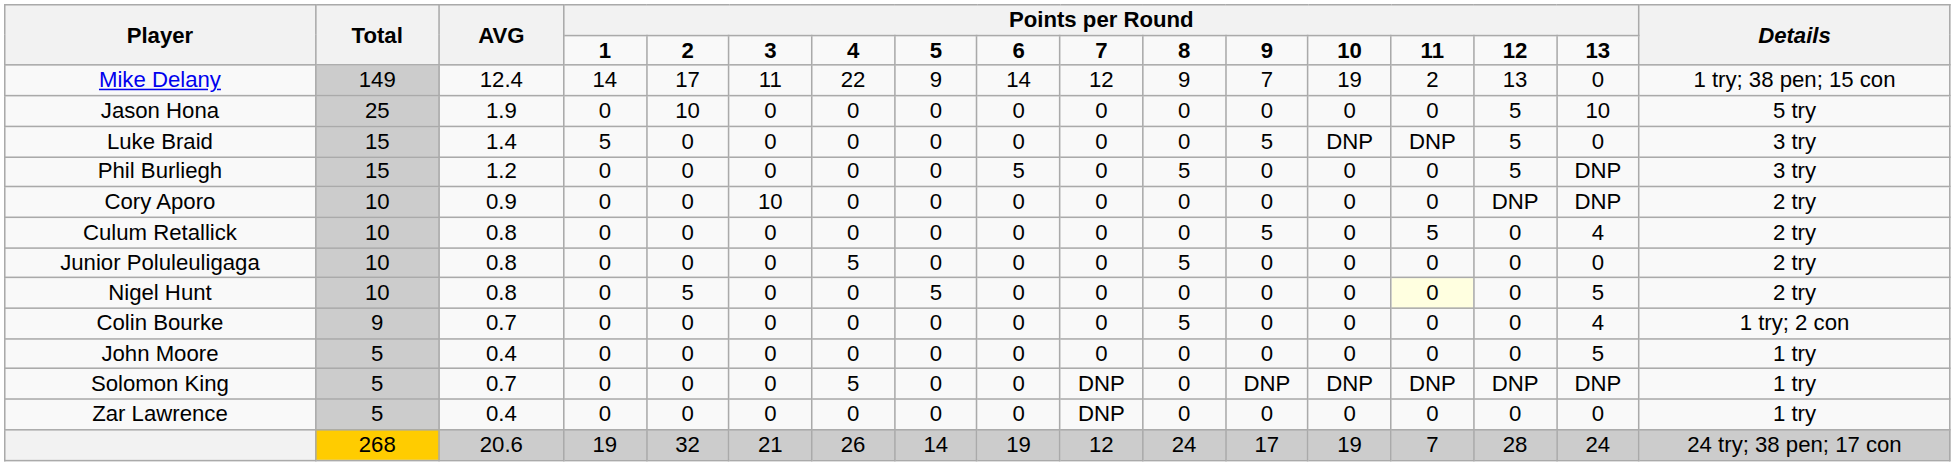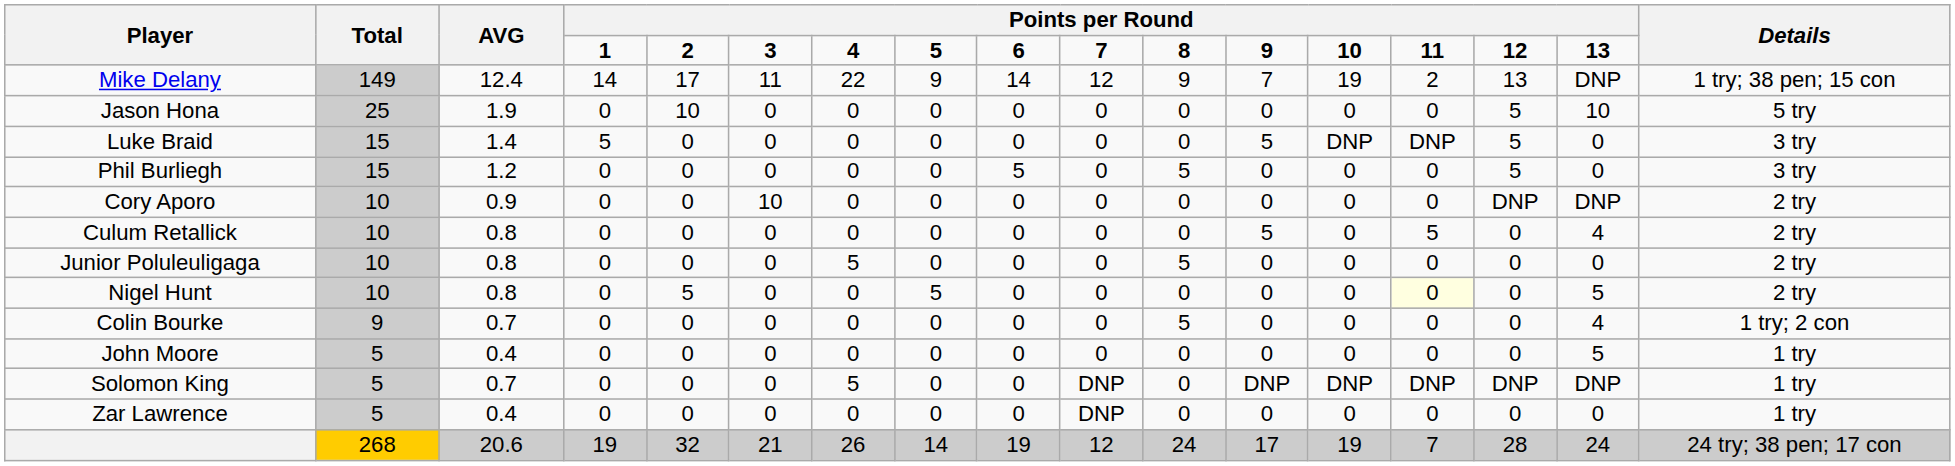 <table class="wikitable" style="text-align:center; line-height: 90%; font-size:90%;" width=100%>
 <tr>
 <th rowspan=2 width=15%>Player</th>
 <th rowspan=2 width=6%>Total</th>
 <th rowspan=2 width=6%>AVG</th>
 <th colspan=13>Points per Round</th>
 <th rowspan=2 width=15%><em>Details</em></th>
 </tr>
 <tr>
 <td width=4%><strong>1</strong></td>
 <td width=4%><strong>2</strong></td>
 <td width=4%><strong>3</strong></td>
 <td width=4%><strong>4</strong></td>
 <td width=4%><strong>5</strong></td>
 <td width=4%><strong>6</strong></td>
 <td width=4%><strong>7</strong></td>
 <td width=4%><strong>8</strong></td>
 <td width=4%><strong>9</strong></td>
 <td width=4%><strong>10</strong></td>
 <td width=4%><strong>11</strong></td>
 <td width=4%><strong>12</strong></td>
 <td width=4%><strong>13</strong></td>
 </tr>
 <tr>
 <td><a href='#'>Mike Delany</a></td>
 <td bgcolor=#cccccc>149</td>
 <td>12.4</td>
 <td>14</td>
 <td>17</td>
 <td>11</td>
 <td>22</td>
 <td>9</td>
 <td>14</td>
 <td>12</td>
 <td>9</td>
 <td>7</td>
 <td>19</td>
 <td>2</td>
 <td>13</td>
-<td>0</td>
+<td>DNP</td>
 <td>1 try; 38 pen; 15 con</td>
 </tr>
 <tr>
 <td>Jason Hona</td>
 <td bgcolor=#cccccc>25</td>
 <td>1.9</td>
 <td>0</td>
 <td>10</td>
 <td>0</td>
 <td>0</td>
 <td>0</td>
 <td>0</td>
 <td>0</td>
 <td>0</td>
 <td>0</td>
 <td>0</td>
 <td>0</td>
 <td>5</td>
 <td>10</td>
 <td>5 try</td>
 </tr>
 <tr>
 <td>Luke Braid</td>
 <td bgcolor=#cccccc>15</td>
 <td>1.4</td>
 <td>5</td>
 <td>0</td>
 <td>0</td>
 <td>0</td>
 <td>0</td>
 <td>0</td>
 <td>0</td>
 <td>0</td>
 <td>5</td>
 <td>DNP</td>
 <td>DNP</td>
 <td>5</td>
 <td>0</td>
 <td>3 try</td>
 </tr>
 <tr>
 <td>Phil Burliegh</td>
 <td bgcolor=#cccccc>15</td>
 <td>1.2</td>
 <td>0</td>
 <td>0</td>
 <td>0</td>
 <td>0</td>
 <td>0</td>
 <td>5</td>
 <td>0</td>
 <td>5</td>
 <td>0</td>
 <td>0</td>
 <td>0</td>
 <td>5</td>
-<td>DNP</td>
+<td>0</td>
 <td>3 try</td>
 </tr>
 <tr>
 <td>Cory Aporo</td>
 <td bgcolor=#cccccc>10</td>
 <td>0.9</td>
 <td>0</td>
 <td>0</td>
 <td>10</td>
 <td>0</td>
 <td>0</td>
 <td>0</td>
 <td>0</td>
 <td>0</td>
 <td>0</td>
 <td>0</td>
 <td>0</td>
 <td>DNP</td>
 <td>DNP</td>
 <td>2 try</td>
 </tr>
 <tr>
 <td>Culum Retallick</td>
 <td bgcolor=#cccccc>10</td>
 <td>0.8</td>
 <td>0</td>
 <td>0</td>
 <td>0</td>
 <td>0</td>
 <td>0</td>
 <td>0</td>
 <td>0</td>
 <td>0</td>
 <td>5</td>
 <td>0</td>
 <td>5</td>
 <td>0</td>
 <td>4</td>
 <td>2 try</td>
 </tr>
 <tr>
 <td>Junior Poluleuligaga</td>
 <td bgcolor=#cccccc>10</td>
 <td>0.8</td>
 <td>0</td>
 <td>0</td>
 <td>0</td>
 <td>5</td>
 <td>0</td>
 <td>0</td>
 <td>0</td>
 <td>5</td>
 <td>0</td>
 <td>0</td>
 <td>0</td>
 <td>0</td>
 <td>0</td>
 <td>2 try</td>
 </tr>
 <tr>
 <td>Nigel Hunt</td>
 <td bgcolor=#cccccc>10</td>
 <td>0.8</td>
 <td>0</td>
 <td>5</td>
 <td>0</td>
 <td>0</td>
 <td>5</td>
 <td>0</td>
 <td>0</td>
 <td>0</td>
 <td>0</td>
 <td>0</td>
 <td style="background: lightyellow;">0</td>
 <td>0</td>
 <td>5</td>
 <td>2 try</td>
 </tr>
 <tr>
 <td>Colin Bourke</td>
 <td bgcolor=#cccccc>9</td>
 <td>0.7</td>
 <td>0</td>
 <td>0</td>
 <td>0</td>
 <td>0</td>
 <td>0</td>
 <td>0</td>
 <td>0</td>
 <td>5</td>
 <td>0</td>
 <td>0</td>
 <td>0</td>
 <td>0</td>
 <td>4</td>
 <td>1 try; 2 con</td>
 </tr>
 <tr>
 <td>John Moore</td>
 <td bgcolor=#cccccc>5</td>
 <td>0.4</td>
 <td>0</td>
 <td>0</td>
 <td>0</td>
 <td>0</td>
 <td>0</td>
 <td>0</td>
 <td>0</td>
 <td>0</td>
 <td>0</td>
 <td>0</td>
 <td>0</td>
 <td>0</td>
 <td>5</td>
 <td>1 try</td>
 </tr>
 <tr>
 <td>Solomon King</td>
 <td bgcolor=#cccccc>5</td>
 <td>0.7</td>
 <td>0</td>
 <td>0</td>
 <td>0</td>
 <td>5</td>
 <td>0</td>
 <td>0</td>
 <td>DNP</td>
 <td>0</td>
 <td>DNP</td>
 <td>DNP</td>
 <td>DNP</td>
 <td>DNP</td>
 <td>DNP</td>
 <td>1 try</td>
 </tr>
 <tr>
 <td>Zar Lawrence</td>
 <td bgcolor=#cccccc>5</td>
 <td>0.4</td>
 <td>0</td>
 <td>0</td>
 <td>0</td>
 <td>0</td>
 <td>0</td>
 <td>0</td>
 <td>DNP</td>
 <td>0</td>
 <td>0</td>
 <td>0</td>
 <td>0</td>
 <td>0</td>
 <td>0</td>
 <td>1 try</td>
 </tr>
 <tr>
 <th></th>
 <td bgcolor=#ffcc00>268</td>
 <td bgcolor=#cccccc>20.6</td>
 <td bgcolor=#cccccc>19</td>
 <td bgcolor=#cccccc>32</td>
 <td bgcolor=#cccccc>21</td>
 <td bgcolor=#cccccc>26</td>
 <td bgcolor=#cccccc>14</td>
 <td bgcolor=#cccccc>19</td>
 <td bgcolor=#cccccc>12</td>
 <td bgcolor=#cccccc>24</td>
 <td bgcolor=#cccccc>17</td>
 <td bgcolor=#cccccc>19</td>
 <td bgcolor=#cccccc>7</td>
 <td bgcolor=#cccccc>28</td>
 <td bgcolor=#cccccc>24</td>
 <td bgcolor=#cccccc>24 try; 38 pen; 17 con</td>
 </tr>
 </table>
